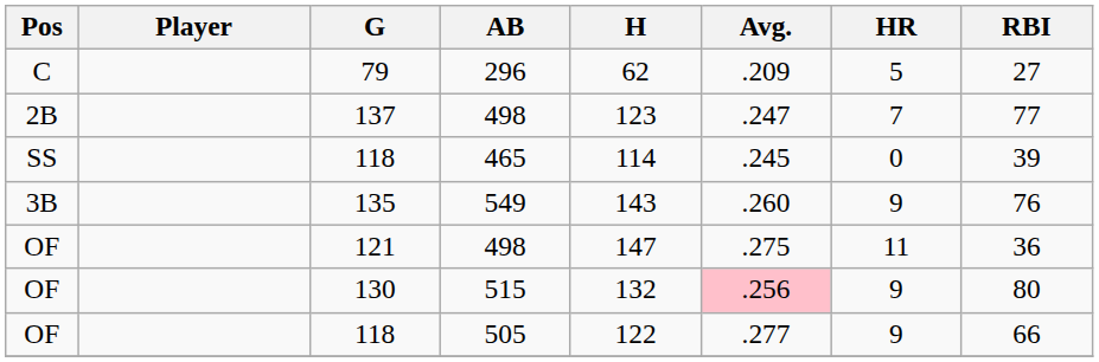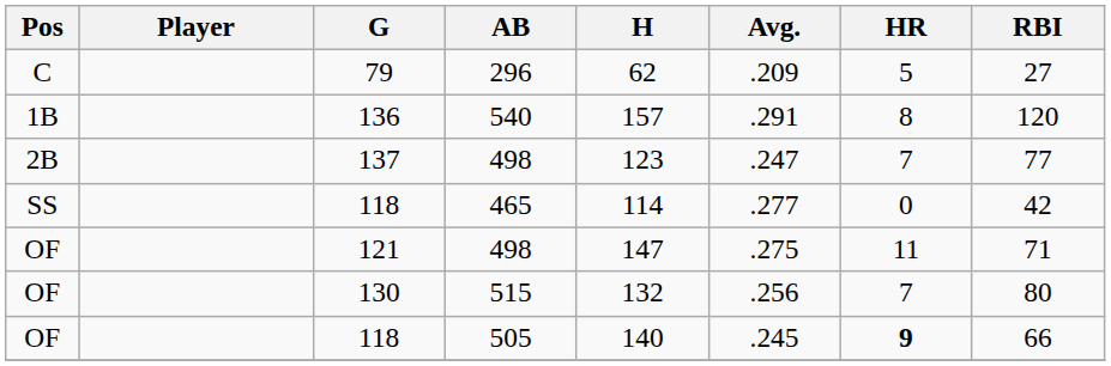 <table class="wikitable sortable">
 <tr>
 <th bgcolor="#DDDDFF" width="5%">Pos</th>
 <th bgcolor="#DDDDFF" width="16%">Player</th>
 <th bgcolor="#DDDDFF" width="9%">G</th>
 <th bgcolor="#DDDDFF" width="9%">AB</th>
 <th bgcolor="#DDDDFF" width="9%">H</th>
 <th bgcolor="#DDDDFF" width="9%">Avg.</th>
 <th bgcolor="#DDDDFF" width="9%">HR</th>
 <th bgcolor="#DDDDFF" width="9%">RBI</th>
 </tr>
 <tr align="center">
 <td>C</td>
 <td></td>
 <td>79</td>
 <td>296</td>
 <td>62</td>
 <td>.209</td>
 <td>5</td>
 <td>27</td>
 </tr>
 <tr align="center">
+<td>1B</td>
+<td></td>
+<td>136</td>
+<td>540</td>
+<td>157</td>
+<td>.291</td>
+<td>8</td>
+<td>120</td>
+</tr>
+<tr align="center">
 <td>2B</td>
 <td></td>
 <td>137</td>
 <td>498</td>
 <td>123</td>
 <td>.247</td>
 <td>7</td>
 <td>77</td>
 </tr>
 <tr align="center">
 <td>SS</td>
 <td></td>
 <td>118</td>
 <td>465</td>
 <td>114</td>
-<td>.245</td>
+<td>.277</td>
 <td>0</td>
-<td>39</td>
-</tr>
-<tr align="center">
-<td>3B</td>
-<td></td>
-<td>135</td>
-<td>549</td>
-<td>143</td>
-<td>.260</td>
-<td>9</td>
-<td>76</td>
+<td>42</td>
 </tr>
 <tr align="center">
 <td>OF</td>
 <td></td>
 <td>121</td>
 <td>498</td>
 <td>147</td>
 <td>.275</td>
 <td>11</td>
-<td>36</td>
+<td>71</td>
 </tr>
 <tr align="center">
 <td>OF</td>
 <td></td>
 <td>130</td>
 <td>515</td>
 <td>132</td>
-<td style="background: pink;">.256</td>
-<td>9</td>
+<td>.256</td>
+<td>7</td>
 <td>80</td>
 </tr>
 <tr align="center">
 <td>OF</td>
 <td></td>
 <td>118</td>
 <td>505</td>
-<td>122</td>
-<td>.277</td>
-<td>9</td>
+<td>140</td>
+<td>.245</td>
+<td><strong>9</strong></td>
 <td>66</td>
 </tr>
 <tr align="center">
 </tr>
 </table>
